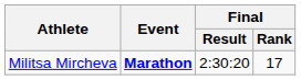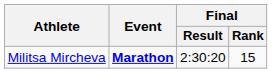 <table class="wikitable" style="font-size:90%">
 <tr>
 <th rowspan="2">Athlete</th>
 <th rowspan="2">Event</th>
 <th colspan="2">Final</th>
 </tr>
 <tr style="font-size:95%">
 <th>Result</th>
 <th>Rank</th>
 </tr>
 <tr align="center">
 <td align="left"><a href='#'>Militsa Mircheva</a></td>
 <td rowspan="1" align="center"><strong><a href='#'>Marathon</a></strong></td>
 <td>2:30:20</td>
-<td>17</td>
+<td>15</td>
 </tr>
 </table>
